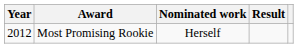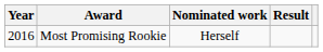 <table class="wikitable">
 <tr>
 <th>Year</th>
 <th>Award</th>
 <th>Nominated work</th>
 <th>Result</th>
 <th class="unsortable"></th>
 </tr>
 <tr align="center">
-<td>2012</td>
+<td>2016</td>
 <td>Most Promising Rookie</td>
 <td>Herself</td>
 <td></td>
 <td></td>
 </tr>
 </table>
